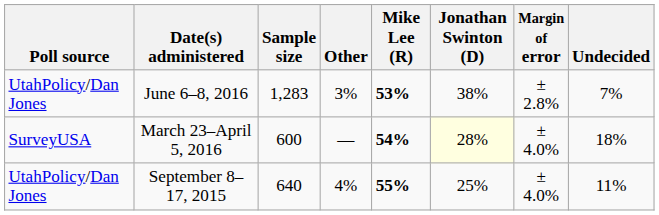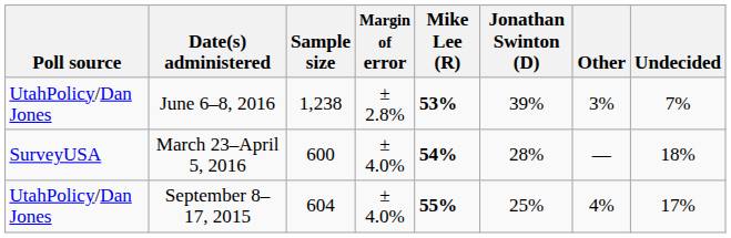 <table class="wikitable">
 <tr valign= bottom>
 <th style="width:160px;">Poll source</th>
 <th style="width:190px;">Date(s)<br>administered</th>
 <th class=small>Sample<br>size</th>
-<th>Other</th>
+<th><small>Margin of</small><br>error</th>
 <th style="width:100px;">Mike<br>Lee (R)</th>
 <th style="width:100px;">Jonathan<br>Swinton (D)</th>
-<th><small>Margin of</small><br>error</th>
+<th>Other</th>
 <th>Undecided</th>
 </tr>
 <tr>
 <td><a href='#'>UtahPolicy</a>/<a href='#'>Dan Jones</a></td>
 <td align=center>June 6–8, 2016</td>
-<td align=center>1,283</td>
+<td align=center>1,238</td>
+<td align=center>± 2.8%</td>
+<td><strong>53%</strong></td>
+<td align=center>39%</td>
 <td align=center>3%</td>
-<td><strong>53%</strong></td>
-<td align=center>38%</td>
-<td align=center>± 2.8%</td>
 <td align=center>7%</td>
 </tr>
 <tr>
 <td><a href='#'>SurveyUSA</a></td>
 <td align=center>March 23–April 5, 2016</td>
 <td align=center>600</td>
+<td align=center>± 4.0%</td>
+<td><strong>54%</strong></td>
+<td align=center>28%</td>
 <td align=center>—</td>
-<td><strong>54%</strong></td>
-<td align=center style="background: lightyellow;">28%</td>
-<td align=center>± 4.0%</td>
 <td align=center>18%</td>
 </tr>
 <tr>
 <td><a href='#'>UtahPolicy</a>/<a href='#'>Dan Jones</a></td>
 <td align=center>September 8–17, 2015</td>
-<td align=center>640</td>
-<td align=center>4%</td>
+<td align=center>604</td>
+<td align=center>± 4.0%</td>
 <td><strong>55%</strong></td>
 <td align=center>25%</td>
-<td align=center>± 4.0%</td>
-<td align=center>11%</td>
+<td align=center>4%</td>
+<td align=center>17%</td>
 </tr>
 </table>
